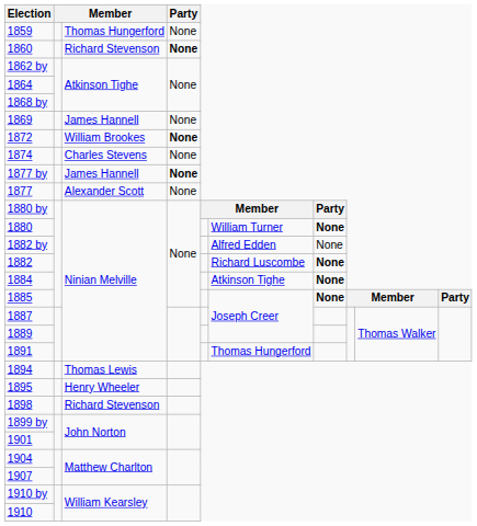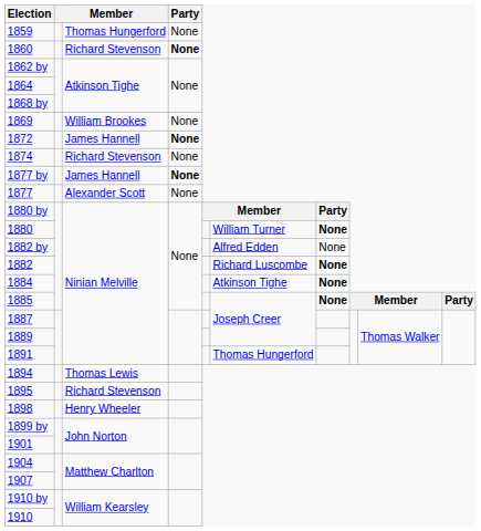 <table class="wikitable" style='border-style: none none none none;'>
 <tr>
 <th>Election</th>
 <th colspan="2">Member</th>
 <th>Party</th>
 </tr>
 <tr style="background: #f9f9f9">
 <td><a href='#'>1859</a></td>
 <td> </td>
 <td><a href='#'>Thomas Hungerford</a></td>
 <td>None</td>
 </tr>
 <tr style="background: #f9f9f9">
 <td><a href='#'>1860</a></td>
 <td> </td>
 <td><a href='#'>Richard Stevenson</a></td>
 <td><strong>None</strong></td>
 </tr>
 <tr style="background: #f9f9f9">
 <td><a href='#'>1862 by</a></td>
 <td rowspan="3" > </td>
 <td rowspan="3"><a href='#'>Atkinson Tighe</a></td>
 <td rowspan="3">None</td>
 </tr>
 <tr style="background: #f9f9f9">
 <td><a href='#'>1864</a></td>
 </tr>
 <tr style="background: #f9f9f9">
 <td><a href='#'>1868 by</a></td>
 </tr>
 <tr style="background: #f9f9f9">
 <td><a href='#'>1869</a></td>
 <td> </td>
-<td><a href='#'>James Hannell</a></td>
+<td><a href='#'>William Brookes</a></td>
 <td>None</td>
 </tr>
 <tr style="background: #f9f9f9">
 <td><a href='#'>1872</a></td>
 <td> </td>
-<td><a href='#'>William Brookes</a></td>
+<td><a href='#'>James Hannell</a></td>
 <td><strong>None</strong></td>
 </tr>
 <tr style="background: #f9f9f9">
 <td><a href='#'>1874</a></td>
 <td> </td>
-<td><a href='#'>Charles Stevens</a></td>
+<td><a href='#'>Richard Stevenson</a></td>
 <td>None</td>
 </tr>
 <tr style="background: #f9f9f9">
 <td><a href='#'>1877 by</a></td>
 <td> </td>
 <td><a href='#'>James Hannell</a></td>
 <td><strong>None</strong></td>
 </tr>
 <tr style="background: #f9f9f9">
 <td><a href='#'>1877</a></td>
 <td> </td>
 <td><a href='#'>Alexander Scott</a></td>
 <td>None</td>
 </tr>
 <tr style="background: #f9f9f9">
 <td><a href='#'>1880 by</a></td>
 <td rowspan="6" > </td>
 <td rowspan="9"><a href='#'>Ninian Melville</a></td>
 <td rowspan="6">None</td>
 <th colspan="2">Member</th>
 <th>Party</th>
 </tr>
 <tr style="background: #f9f9f9">
 <td><a href='#'>1880</a></td>
 <td> </td>
 <td><a href='#'>William Turner</a></td>
 <td><strong>None</strong></td>
 </tr>
 <tr style="background: #f9f9f9">
 <td><a href='#'>1882 by</a></td>
 <td> </td>
 <td><a href='#'>Alfred Edden</a></td>
 <td>None</td>
 </tr>
 <tr style="background: #f9f9f9">
 <td><a href='#'>1882</a></td>
 <td> </td>
 <td><a href='#'>Richard Luscombe</a></td>
 <td><strong>None</strong></td>
 </tr>
 <tr style="background: #f9f9f9">
 <td><a href='#'>1884</a></td>
 <td> </td>
 <td><a href='#'>Atkinson Tighe</a></td>
 <td><strong>None</strong></td>
 </tr>
 <tr style="background: #f9f9f9">
 <td><a href='#'>1885</a></td>
 <td> </td>
 <td rowspan="3"><a href='#'>Joseph Creer</a></td>
 <td><strong>None</strong></td>
 <th colspan="2">Member</th>
 <th>Party</th>
 </tr>
 <tr style="background: #f9f9f9">
 <td><a href='#'>1887</a></td>
 <td rowspan="3" > </td>
 <td rowspan="3"></td>
 <td> </td>
 <td></td>
 <td rowspan="3" > </td>
 <td rowspan="3"><a href='#'>Thomas Walker</a></td>
 <td rowspan="3"></td>
 </tr>
 <tr style="background: #f9f9f9">
 <td><a href='#'>1889</a></td>
 <td> </td>
 <td></td>
 </tr>
 <tr style="background: #f9f9f9">
 <td><a href='#'>1891</a></td>
 <td> </td>
 <td><a href='#'>Thomas Hungerford</a></td>
 <td></td>
 </tr>
 <tr style="background: #f9f9f9">
 <td><a href='#'>1894</a></td>
 <td> </td>
 <td><a href='#'>Thomas Lewis</a></td>
 <td></td>
 </tr>
 <tr style="background: #f9f9f9">
 <td><a href='#'>1895</a></td>
 <td> </td>
-<td><a href='#'>Henry Wheeler</a></td>
+<td><a href='#'>Richard Stevenson</a></td>
 <td></td>
 </tr>
 <tr style="background: #f9f9f9">
 <td><a href='#'>1898</a></td>
 <td> </td>
-<td><a href='#'>Richard Stevenson</a></td>
+<td><a href='#'>Henry Wheeler</a></td>
 <td></td>
 </tr>
 <tr style="background: #f9f9f9">
 <td><a href='#'>1899 by</a></td>
 <td rowspan="2" > </td>
 <td rowspan="2"><a href='#'>John Norton</a></td>
 <td rowspan="2"></td>
 </tr>
 <tr style="background: #f9f9f9">
 <td><a href='#'>1901</a></td>
 </tr>
 <tr style="background: #f9f9f9">
 <td><a href='#'>1904</a></td>
 <td rowspan="2" > </td>
 <td rowspan="2"><a href='#'>Matthew Charlton</a></td>
 <td rowspan="2"></td>
 </tr>
 <tr style="background: #f9f9f9">
 <td><a href='#'>1907</a></td>
 </tr>
 <tr style="background: #f9f9f9">
 <td><a href='#'>1910 by</a></td>
 <td rowspan="2" > </td>
 <td rowspan="2"><a href='#'>William Kearsley</a></td>
 <td rowspan="2"></td>
 </tr>
 <tr style="background: #f9f9f9">
 <td><a href='#'>1910</a></td>
 </tr>
 </table>
